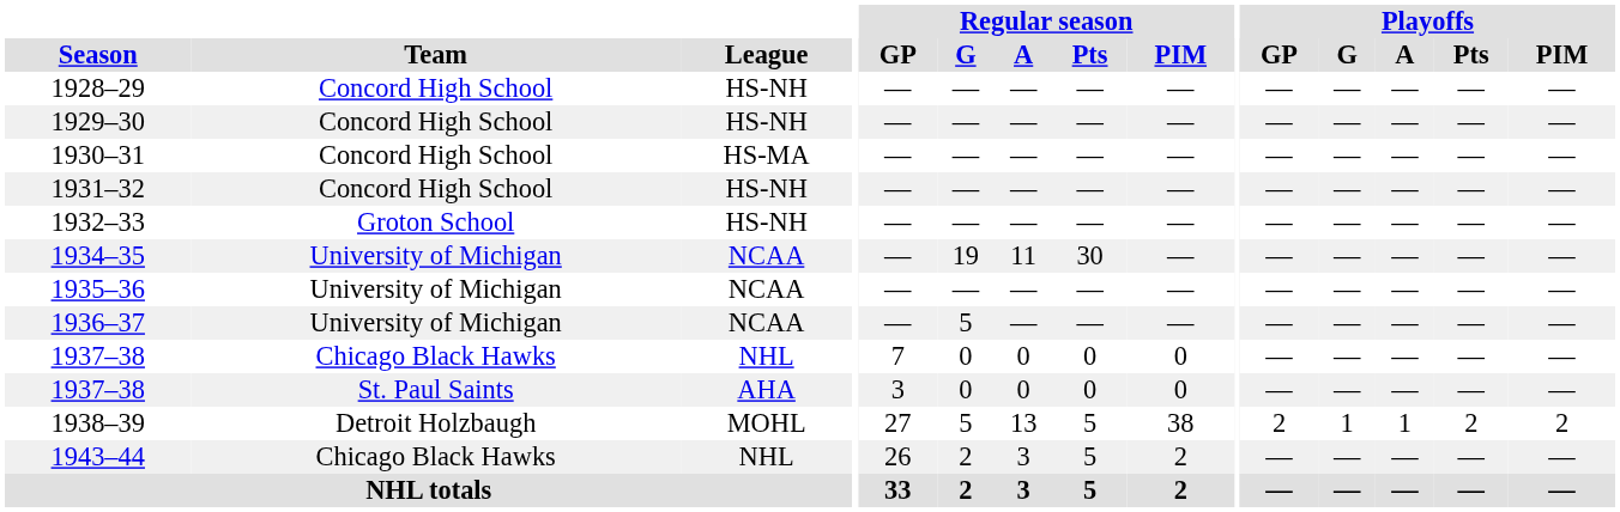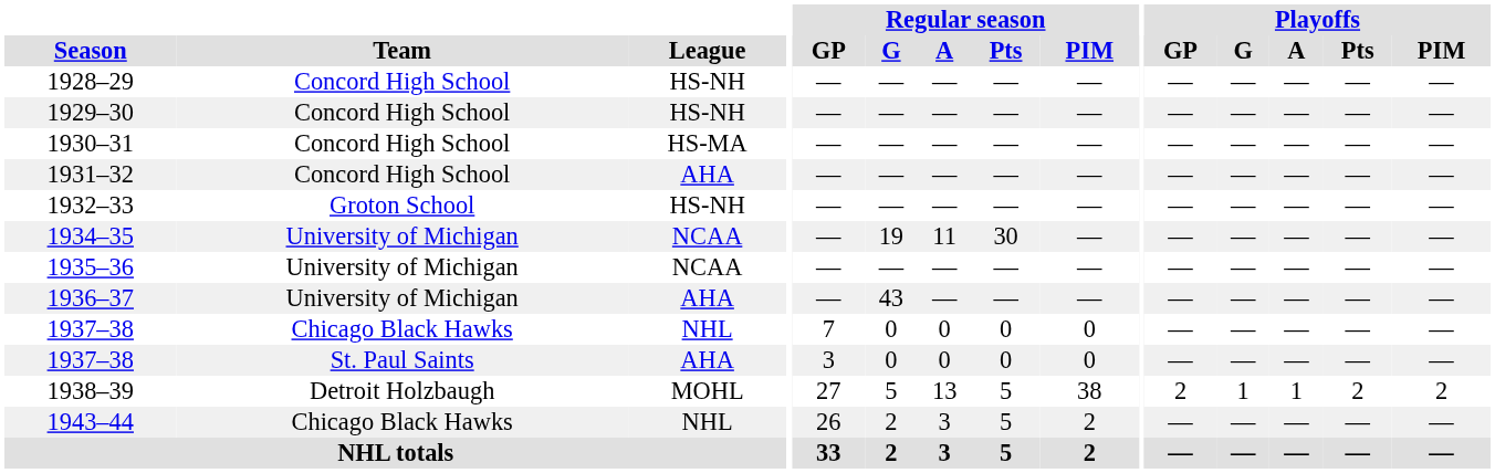 <table border="0" cellpadding="1" cellspacing="0" style="text-align:center; width:60em">
 <tr bgcolor="#e0e0e0">
 <th colspan="3" bgcolor="#ffffff"></th>
 <th rowspan="100" bgcolor="#ffffff"></th>
 <th colspan="5"><a href='#'>Regular season</a></th>
 <th rowspan="100" bgcolor="#ffffff"></th>
 <th colspan="5"><a href='#'>Playoffs</a></th>
 </tr>
 <tr bgcolor="#e0e0e0">
 <th><a href='#'>Season</a></th>
 <th>Team</th>
 <th>League</th>
 <th>GP</th>
 <th><a href='#'>G</a></th>
 <th><a href='#'>A</a></th>
 <th><a href='#'>Pts</a></th>
 <th><a href='#'>PIM</a></th>
 <th>GP</th>
 <th>G</th>
 <th>A</th>
 <th>Pts</th>
 <th>PIM</th>
 </tr>
 <tr>
 <td>1928–29</td>
 <td><a href='#'>Concord High School</a></td>
 <td>HS-NH</td>
 <td>—</td>
 <td>—</td>
 <td>—</td>
 <td>—</td>
 <td>—</td>
 <td>—</td>
 <td>—</td>
 <td>—</td>
 <td>—</td>
 <td>—</td>
 </tr>
 <tr bgcolor="#f0f0f0">
 <td>1929–30</td>
 <td>Concord High School</td>
 <td>HS-NH</td>
 <td>—</td>
 <td>—</td>
 <td>—</td>
 <td>—</td>
 <td>—</td>
 <td>—</td>
 <td>—</td>
 <td>—</td>
 <td>—</td>
 <td>—</td>
 </tr>
 <tr>
 <td>1930–31</td>
 <td>Concord High School</td>
 <td>HS-MA</td>
 <td>—</td>
 <td>—</td>
 <td>—</td>
 <td>—</td>
 <td>—</td>
 <td>—</td>
 <td>—</td>
 <td>—</td>
 <td>—</td>
 <td>—</td>
 </tr>
 <tr bgcolor="#f0f0f0">
 <td>1931–32</td>
 <td>Concord High School</td>
-<td>HS-NH</td>
+<td><a href='#'>AHA</a></td>
 <td>—</td>
 <td>—</td>
 <td>—</td>
 <td>—</td>
 <td>—</td>
 <td>—</td>
 <td>—</td>
 <td>—</td>
 <td>—</td>
 <td>—</td>
 </tr>
 <tr>
 <td>1932–33</td>
 <td><a href='#'>Groton School</a></td>
 <td>HS-NH</td>
 <td>—</td>
 <td>—</td>
 <td>—</td>
 <td>—</td>
 <td>—</td>
 <td>—</td>
 <td>—</td>
 <td>—</td>
 <td>—</td>
 <td>—</td>
 </tr>
 <tr bgcolor="#f0f0f0">
 <td><a href='#'>1934–35</a></td>
 <td><a href='#'>University of Michigan</a></td>
 <td><a href='#'>NCAA</a></td>
 <td>—</td>
 <td>19</td>
 <td>11</td>
 <td>30</td>
 <td>—</td>
 <td>—</td>
 <td>—</td>
 <td>—</td>
 <td>—</td>
 <td>—</td>
 </tr>
 <tr>
 <td><a href='#'>1935–36</a></td>
 <td>University of Michigan</td>
 <td>NCAA</td>
 <td>—</td>
 <td>—</td>
 <td>—</td>
 <td>—</td>
 <td>—</td>
 <td>—</td>
 <td>—</td>
 <td>—</td>
 <td>—</td>
 <td>—</td>
 </tr>
 <tr bgcolor="#f0f0f0">
 <td><a href='#'>1936–37</a></td>
 <td>University of Michigan</td>
-<td>NCAA</td>
+<td><a href='#'>AHA</a></td>
 <td>—</td>
-<td>5</td>
+<td>43</td>
 <td>—</td>
 <td>—</td>
 <td>—</td>
 <td>—</td>
 <td>—</td>
 <td>—</td>
 <td>—</td>
 <td>—</td>
 </tr>
 <tr>
 <td><a href='#'>1937–38</a></td>
 <td><a href='#'>Chicago Black Hawks</a></td>
 <td><a href='#'>NHL</a></td>
 <td>7</td>
 <td>0</td>
 <td>0</td>
 <td>0</td>
 <td>0</td>
 <td>—</td>
 <td>—</td>
 <td>—</td>
 <td>—</td>
 <td>—</td>
 </tr>
 <tr bgcolor="#f0f0f0">
 <td><a href='#'>1937–38</a></td>
 <td><a href='#'>St. Paul Saints</a></td>
 <td><a href='#'>AHA</a></td>
 <td>3</td>
 <td>0</td>
 <td>0</td>
 <td>0</td>
 <td>0</td>
 <td>—</td>
 <td>—</td>
 <td>—</td>
 <td>—</td>
 <td>—</td>
 </tr>
 <tr>
 <td>1938–39</td>
 <td>Detroit Holzbaugh</td>
 <td>MOHL</td>
 <td>27</td>
 <td>5</td>
 <td>13</td>
 <td>5</td>
 <td>38</td>
 <td>2</td>
 <td>1</td>
 <td>1</td>
 <td>2</td>
 <td>2</td>
 </tr>
 <tr bgcolor="#f0f0f0">
 <td><a href='#'>1943–44</a></td>
 <td>Chicago Black Hawks</td>
 <td>NHL</td>
 <td>26</td>
 <td>2</td>
 <td>3</td>
 <td>5</td>
 <td>2</td>
 <td>—</td>
 <td>—</td>
 <td>—</td>
 <td>—</td>
 <td>—</td>
 </tr>
 <tr bgcolor="#e0e0e0">
 <th colspan="3">NHL totals</th>
 <th>33</th>
 <th>2</th>
 <th>3</th>
 <th>5</th>
 <th>2</th>
 <th>—</th>
 <th>—</th>
 <th>—</th>
 <th>—</th>
 <th>—</th>
 </tr>
 </table>
